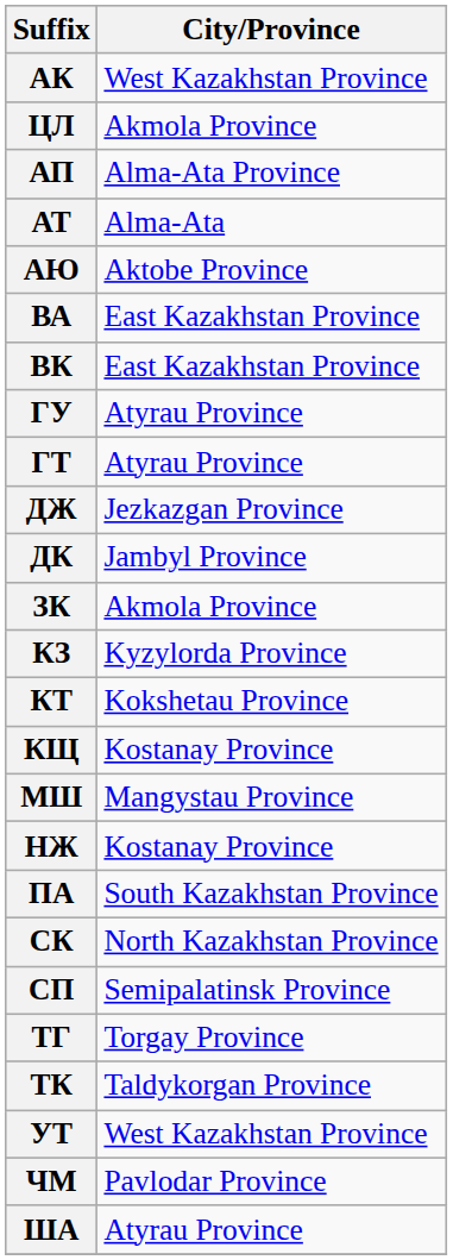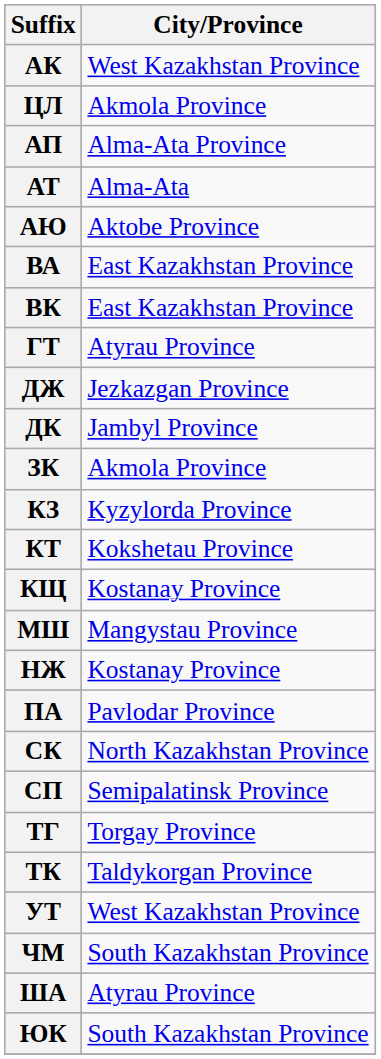 <table class="wikitable sortable">
 <tr>
 <th>Suffix</th>
 <th>City/Province</th>
 </tr>
 <tr>
 <th>АК</th>
 <td><a href='#'>West Kazakhstan Province</a></td>
 </tr>
 <tr>
 <th>ЦЛ</th>
 <td><a href='#'>Akmola Province</a></td>
 </tr>
 <tr>
 <th>АП</th>
 <td><a href='#'>Alma-Ata Province</a></td>
 </tr>
 <tr>
 <th>АТ</th>
 <td><a href='#'>Alma-Ata</a></td>
 </tr>
 <tr>
 <th>АЮ</th>
 <td><a href='#'>Aktobe Province</a></td>
 </tr>
 <tr>
 <th>ВА</th>
 <td><a href='#'>East Kazakhstan Province</a></td>
 </tr>
 <tr>
 <th>ВК</th>
 <td><a href='#'>East Kazakhstan Province</a></td>
-</tr>
-<tr>
-<th>ГУ</th>
-<td><a href='#'>Atyrau Province</a></td>
 </tr>
 <tr>
 <th>ГТ</th>
 <td><a href='#'>Atyrau Province</a></td>
 </tr>
 <tr>
 <th>ДЖ</th>
 <td><a href='#'>Jezkazgan Province</a></td>
 </tr>
 <tr>
 <th>ДК</th>
 <td><a href='#'>Jambyl Province</a></td>
 </tr>
 <tr>
 <th>ЗК</th>
 <td><a href='#'>Akmola Province</a></td>
 </tr>
 <tr>
 <th>КЗ</th>
 <td><a href='#'>Kyzylorda Province</a></td>
 </tr>
 <tr>
 <th>КТ</th>
 <td><a href='#'>Kokshetau Province</a></td>
 </tr>
 <tr>
 <th>КЩ</th>
 <td><a href='#'>Kostanay Province</a></td>
 </tr>
 <tr>
 <th>МШ</th>
 <td><a href='#'>Mangystau Province</a></td>
 </tr>
 <tr>
 <th>НЖ</th>
 <td><a href='#'>Kostanay Province</a></td>
 </tr>
 <tr>
 <th>ПА</th>
-<td><a href='#'>South Kazakhstan Province</a></td>
+<td><a href='#'>Pavlodar Province</a></td>
 </tr>
 <tr>
 <th>СК</th>
 <td><a href='#'>North Kazakhstan Province</a></td>
 </tr>
 <tr>
 <th>СП</th>
 <td><a href='#'>Semipalatinsk Province</a></td>
 </tr>
 <tr>
 <th>ТГ</th>
 <td><a href='#'>Torgay Province</a></td>
 </tr>
 <tr>
 <th>ТК</th>
 <td><a href='#'>Taldykorgan Province</a></td>
 </tr>
 <tr>
 <th>УТ</th>
 <td><a href='#'>West Kazakhstan Province</a></td>
 </tr>
 <tr>
 <th>ЧМ</th>
-<td><a href='#'>Pavlodar Province</a></td>
+<td><a href='#'>South Kazakhstan Province</a></td>
 </tr>
 <tr>
 <th>ША</th>
 <td><a href='#'>Atyrau Province</a></td>
 </tr>
 <tr>
+<th>ЮК</th>
+<td><a href='#'>South Kazakhstan Province</a></td>
+</tr>
+<tr>
 </tr>
 </table>
